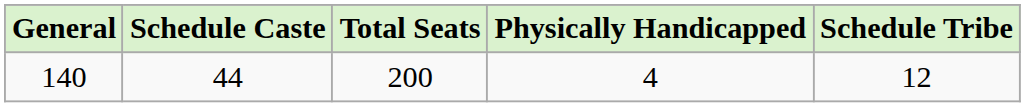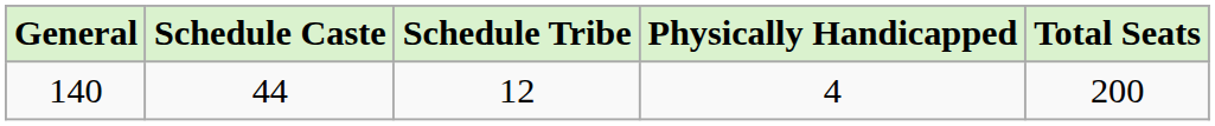 <table class="wikitable" style="text-align:center">
 <tr>
 <th style="background-color: #DAF2CE">General</th>
 <th style="background-color: #DAF2CE">Schedule Caste</th>
+<th style="background-color: #DAF2CE">Schedule Tribe</th>
+<th style="background-color: #DAF2CE">Physically Handicapped</th>
 <th style="background-color: #DAF2CE">Total Seats</th>
-<th style="background-color: #DAF2CE">Physically Handicapped</th>
-<th style="background-color: #DAF2CE">Schedule Tribe</th>
 </tr>
 <tr>
 <td>140</td>
 <td>44</td>
+<td>12</td>
+<td>4</td>
 <td>200</td>
-<td>4</td>
-<td>12</td>
 </tr>
 </table>
